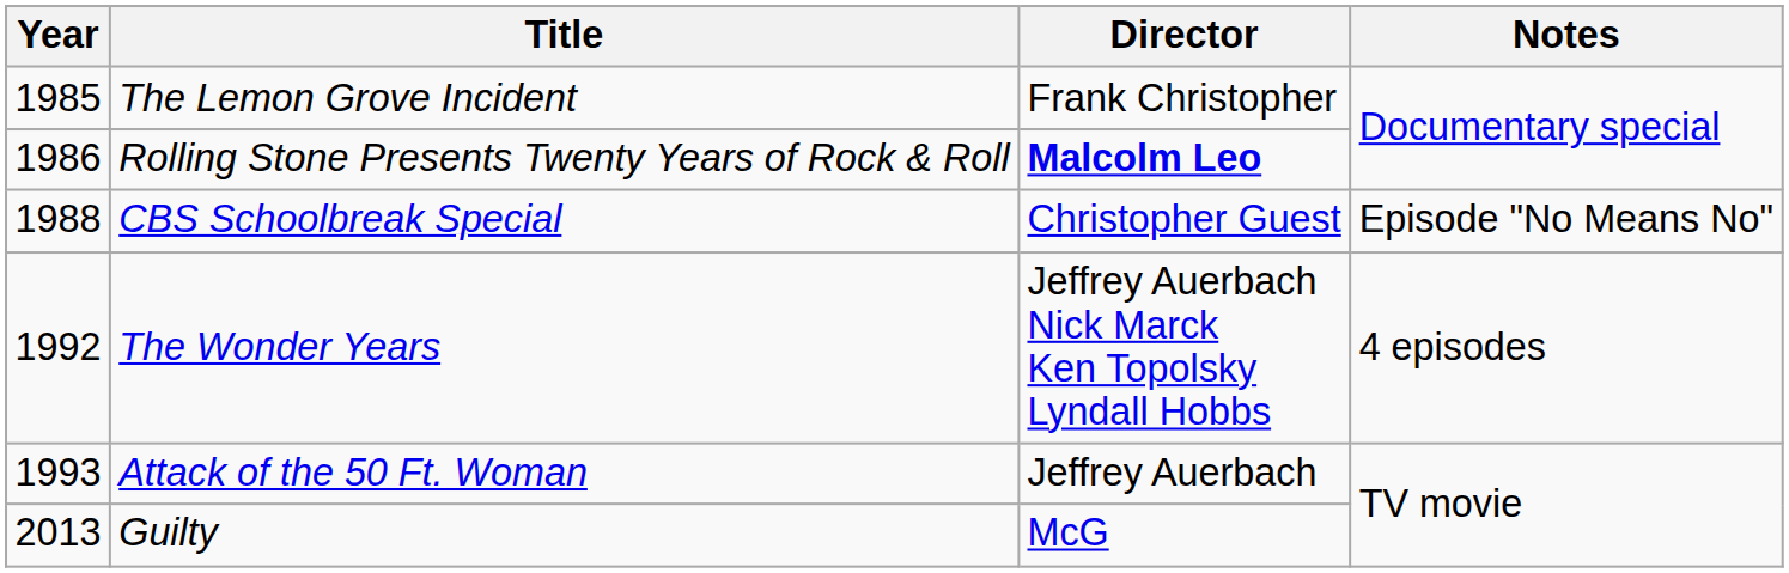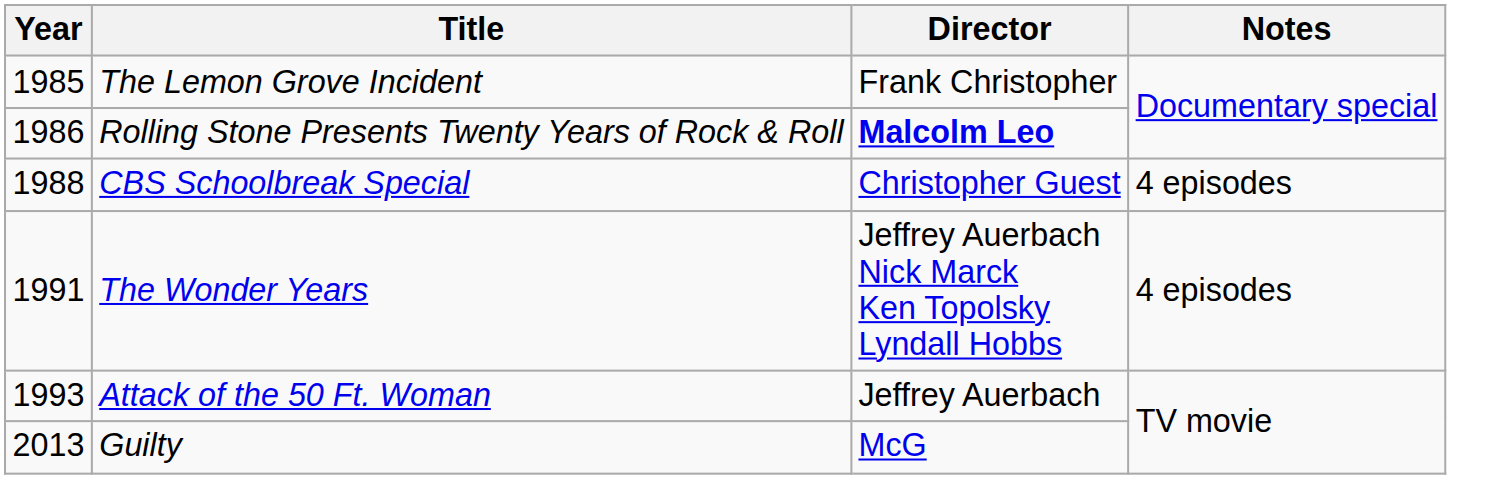 <table class="wikitable">
 <tr>
 <th>Year</th>
 <th>Title</th>
 <th>Director</th>
 <th>Notes</th>
 </tr>
 <tr>
 <td>1985</td>
 <td><em>The Lemon Grove Incident</em></td>
 <td>Frank Christopher</td>
 <td rowspan=2><a href='#'>Documentary special</a></td>
 </tr>
 <tr>
 <td>1986</td>
 <td><em>Rolling Stone Presents Twenty Years of Rock & Roll</em></td>
 <td><strong><a href='#'>Malcolm Leo</a></strong></td>
 </tr>
 <tr>
 <td>1988</td>
 <td><em><a href='#'>CBS Schoolbreak Special</a></em></td>
 <td><a href='#'>Christopher Guest</a></td>
-<td>Episode "No Means No"</td>
+<td>4 episodes</td>
 </tr>
 <tr>
-<td>1992</td>
+<td>1991</td>
 <td><em><a href='#'>The Wonder Years</a></em></td>
 <td>Jeffrey Auerbach<br><a href='#'>Nick Marck</a><br><a href='#'>Ken Topolsky</a><br><a href='#'>Lyndall Hobbs</a></td>
 <td>4 episodes</td>
 </tr>
 <tr>
 <td>1993</td>
 <td><em><a href='#'>Attack of the 50 Ft. Woman</a></em></td>
 <td>Jeffrey Auerbach</td>
 <td rowspan=2>TV movie</td>
 </tr>
 <tr>
 <td>2013</td>
 <td><em>Guilty</em></td>
 <td><a href='#'>McG</a></td>
 </tr>
 </table>
